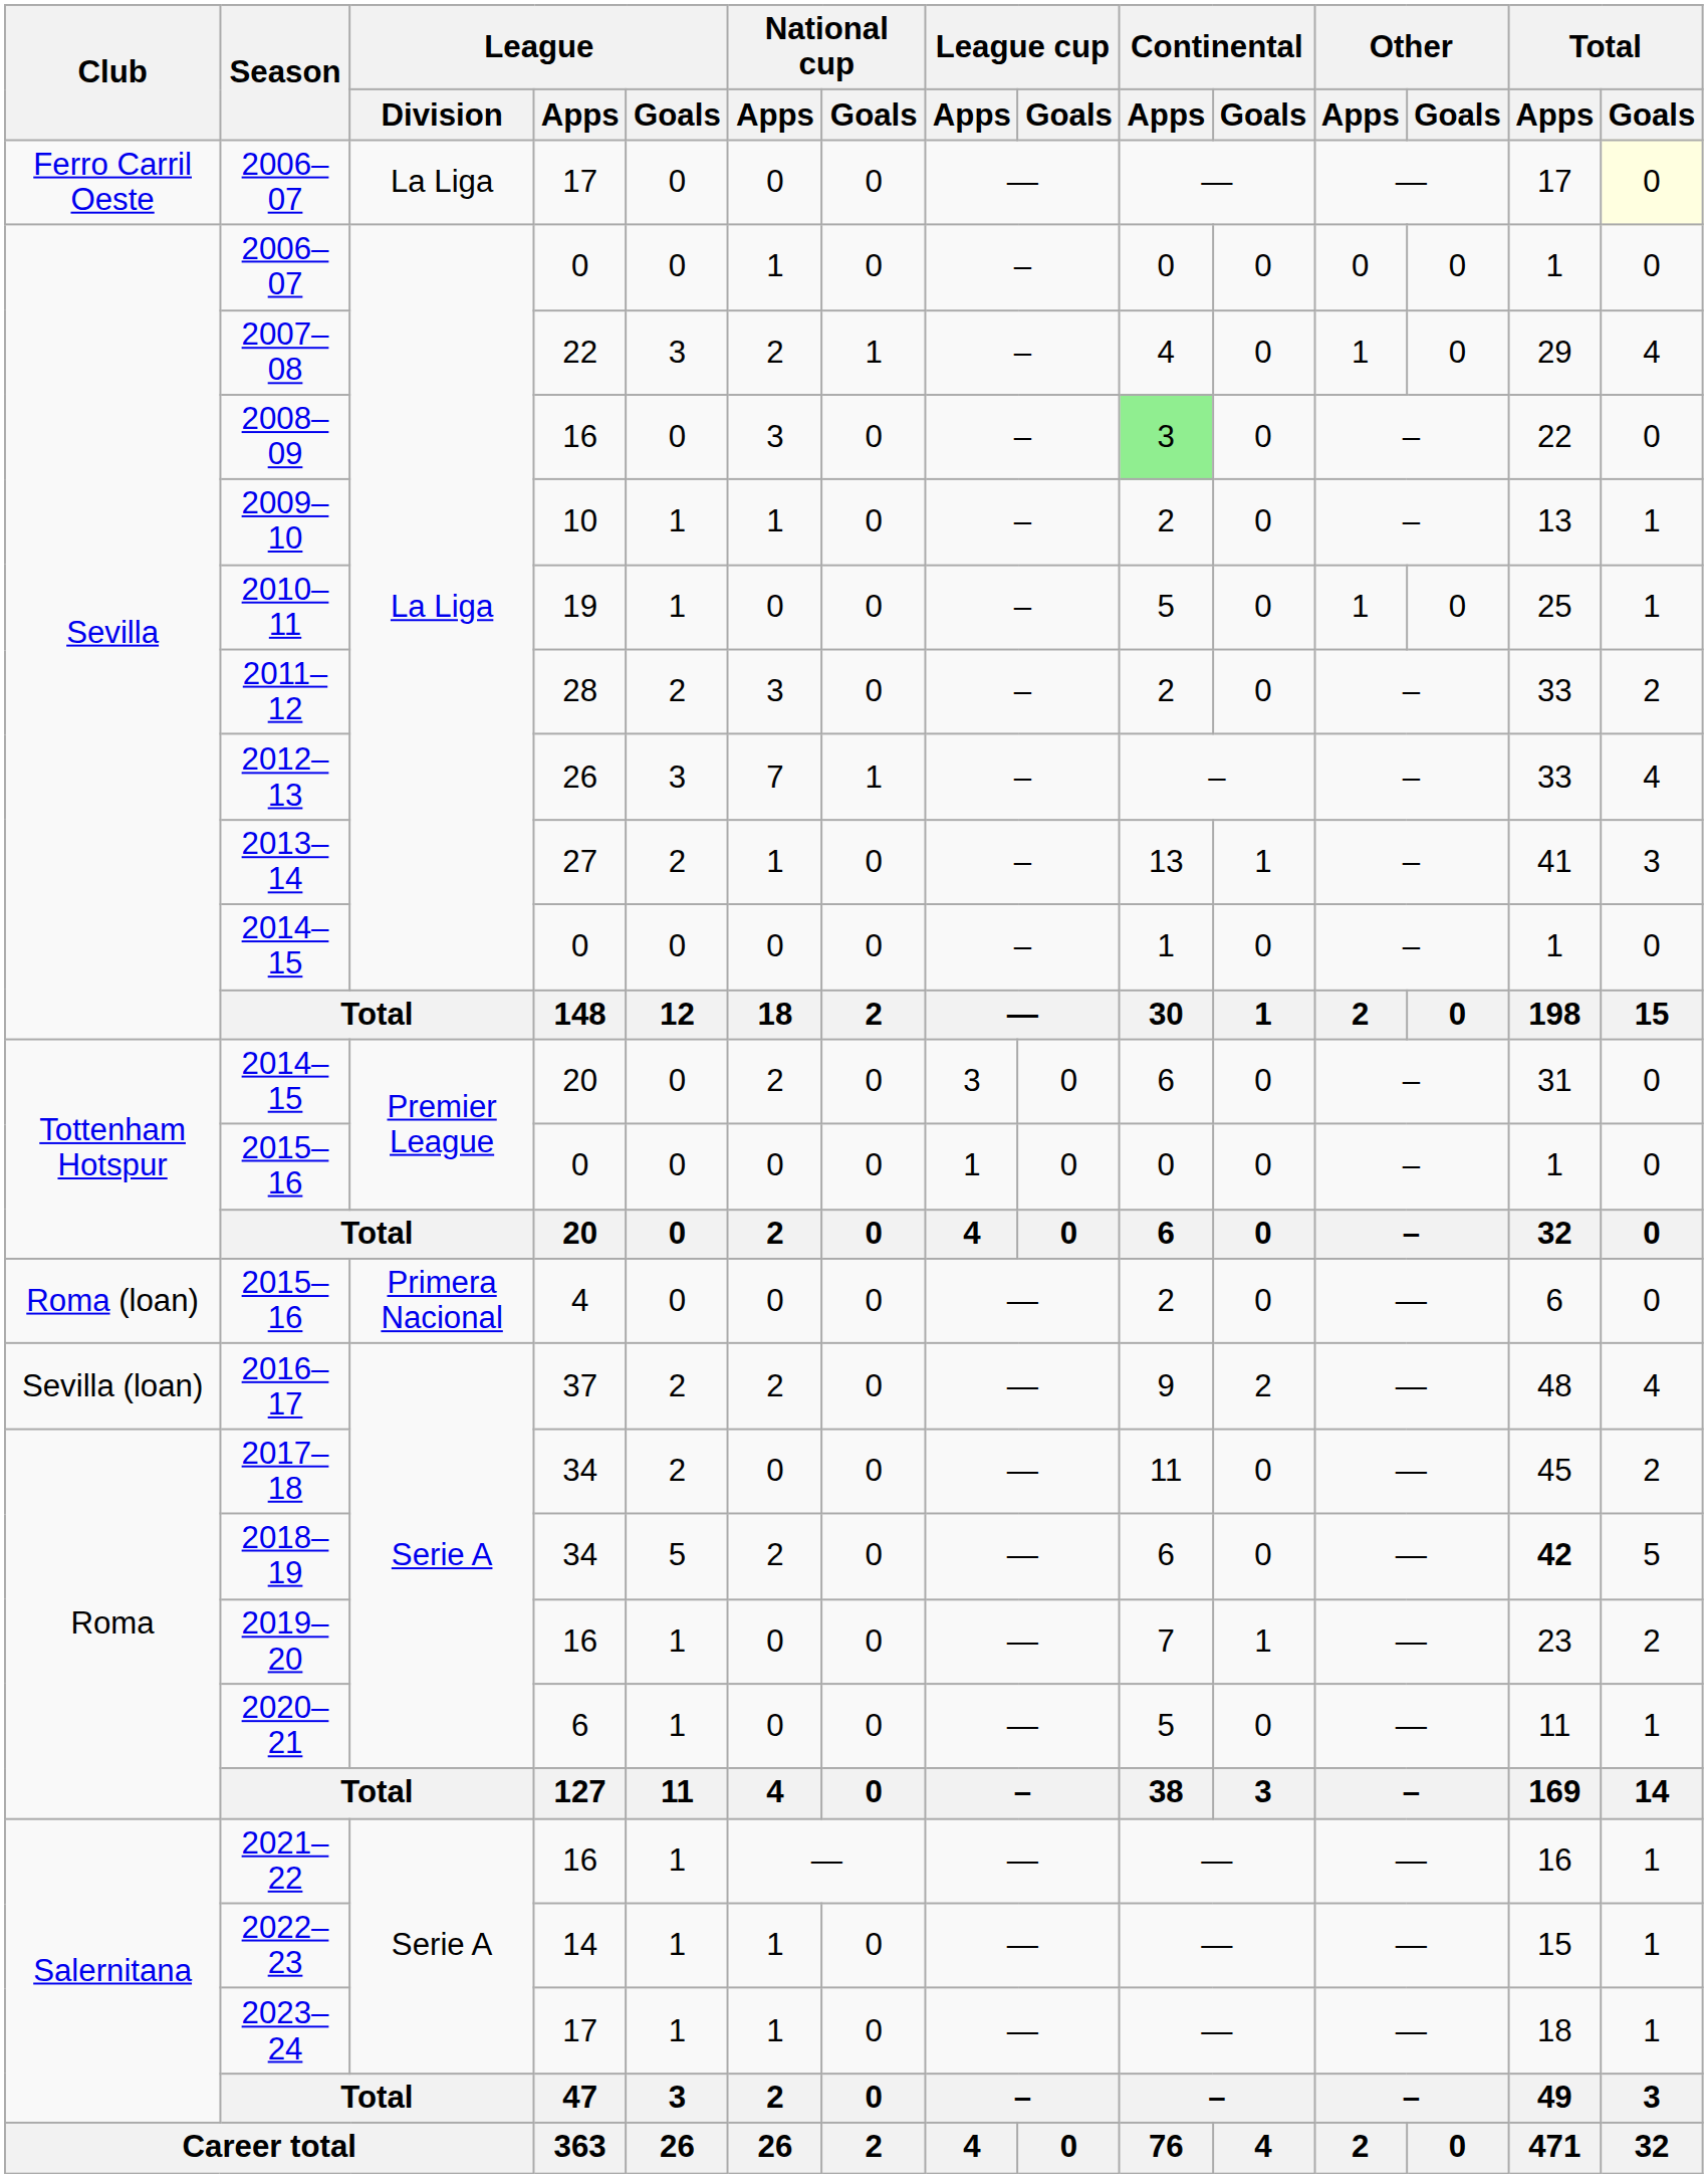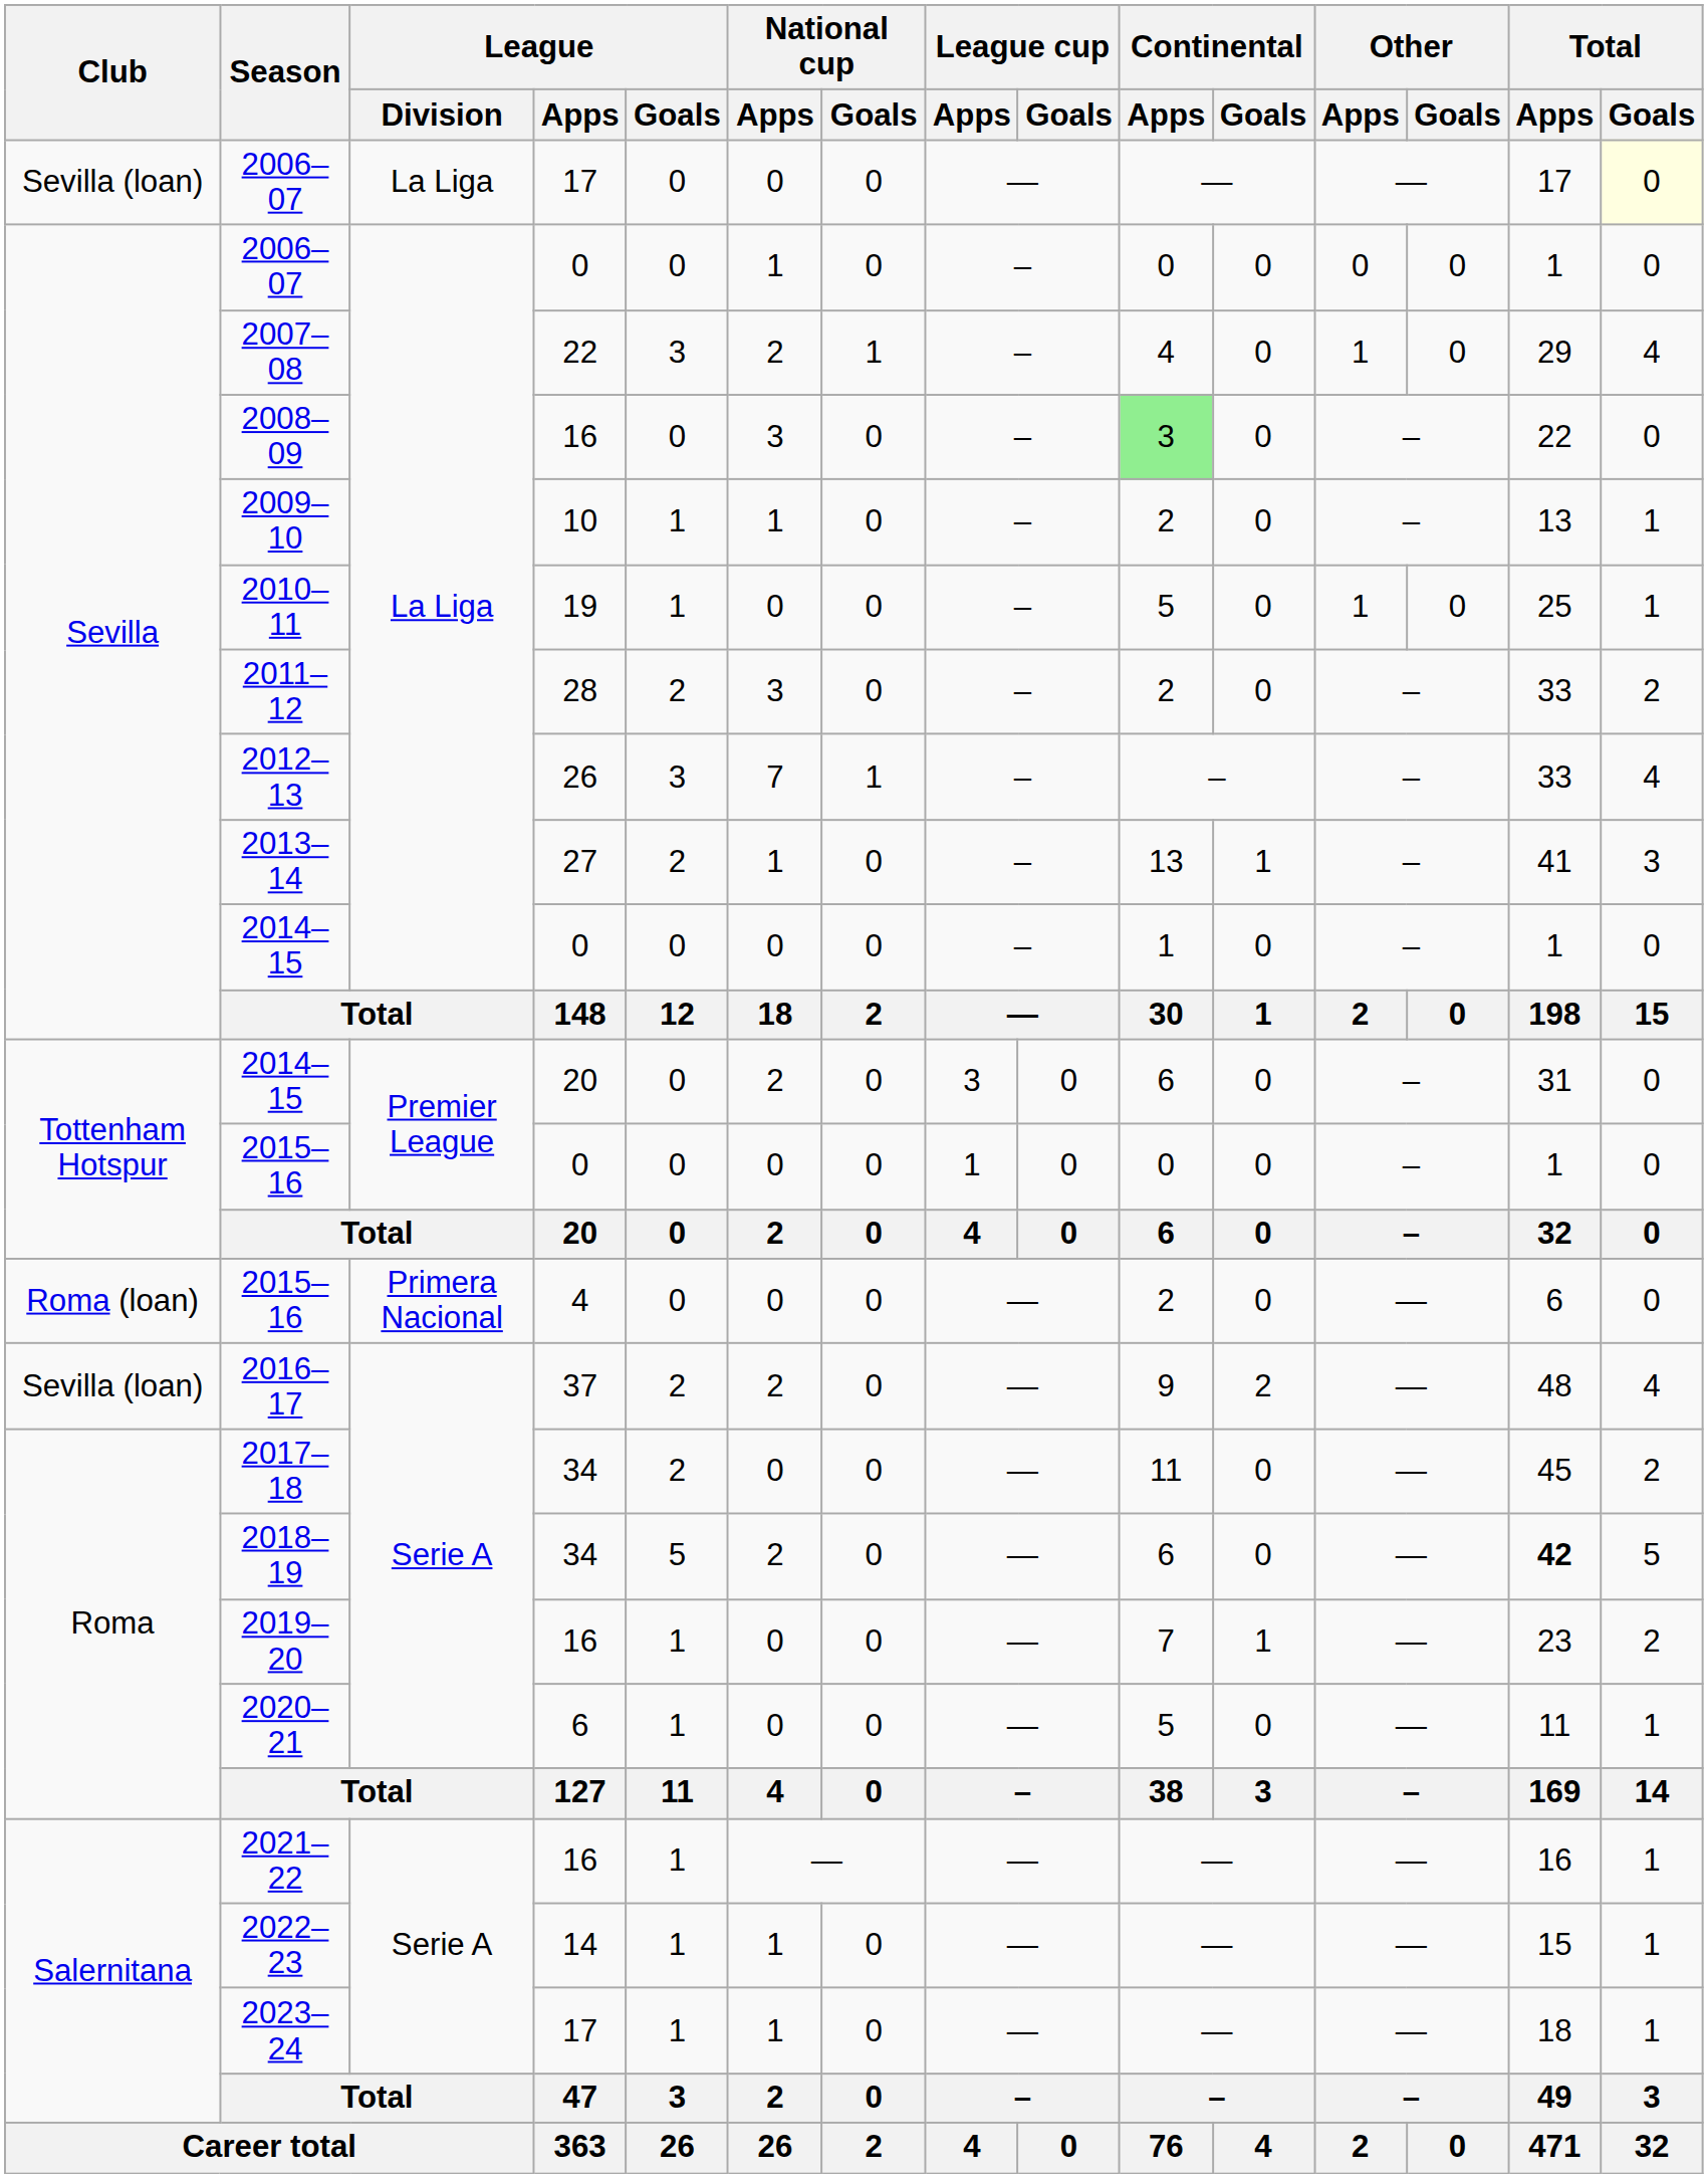 <table class="wikitable" style="text-align:center">
 <tr>
 <th rowspan="2">Club</th>
 <th rowspan="2">Season</th>
 <th colspan="3">League</th>
 <th colspan="2">National cup</th>
 <th colspan="2">League cup</th>
 <th colspan="2">Continental</th>
 <th colspan="2">Other</th>
 <th colspan="2">Total</th>
 </tr>
 <tr>
 <th>Division</th>
 <th>Apps</th>
 <th>Goals</th>
 <th>Apps</th>
 <th>Goals</th>
 <th>Apps</th>
 <th>Goals</th>
 <th>Apps</th>
 <th>Goals</th>
 <th>Apps</th>
 <th>Goals</th>
 <th>Apps</th>
 <th>Goals</th>
 </tr>
 <tr>
-<td><a href='#'>Ferro Carril Oeste</a></td>
+<td>Sevilla (loan)</td>
 <td><a href='#'>2006–07</a></td>
 <td>La Liga</td>
 <td>17</td>
 <td>0</td>
 <td>0</td>
 <td>0</td>
 <td colspan="2">—</td>
 <td colspan="2">—</td>
 <td colspan="2">—</td>
 <td>17</td>
 <td style="background: lightyellow;">0</td>
 </tr>
 <tr>
 <td rowspan="10"><a href='#'>Sevilla</a></td>
 <td><a href='#'>2006–07</a></td>
 <td rowspan="9"><a href='#'>La Liga</a></td>
 <td>0</td>
 <td>0</td>
 <td>1</td>
 <td>0</td>
 <td colspan="2">–</td>
 <td>0</td>
 <td>0</td>
 <td>0</td>
 <td>0</td>
 <td>1</td>
 <td>0</td>
 </tr>
 <tr>
 <td><a href='#'>2007–08</a></td>
 <td>22</td>
 <td>3</td>
 <td>2</td>
 <td>1</td>
 <td colspan="2">–</td>
 <td>4</td>
 <td>0</td>
 <td>1</td>
 <td>0</td>
 <td>29</td>
 <td>4</td>
 </tr>
 <tr>
 <td><a href='#'>2008–09</a></td>
 <td>16</td>
 <td>0</td>
 <td>3</td>
 <td>0</td>
 <td colspan="2">–</td>
 <td style="background: lightgreen;">3</td>
 <td>0</td>
 <td colspan="2">–</td>
 <td>22</td>
 <td>0</td>
 </tr>
 <tr>
 <td><a href='#'>2009–10</a></td>
 <td>10</td>
 <td>1</td>
 <td>1</td>
 <td>0</td>
 <td colspan="2">–</td>
 <td>2</td>
 <td>0</td>
 <td colspan="2">–</td>
 <td>13</td>
 <td>1</td>
 </tr>
 <tr>
 <td><a href='#'>2010–11</a></td>
 <td>19</td>
 <td>1</td>
 <td>0</td>
 <td>0</td>
 <td colspan="2">–</td>
 <td>5</td>
 <td>0</td>
 <td>1</td>
 <td>0</td>
 <td>25</td>
 <td>1</td>
 </tr>
 <tr>
 <td><a href='#'>2011–12</a></td>
 <td>28</td>
 <td>2</td>
 <td>3</td>
 <td>0</td>
 <td colspan="2">–</td>
 <td>2</td>
 <td>0</td>
 <td colspan="2">–</td>
 <td>33</td>
 <td>2</td>
 </tr>
 <tr>
 <td><a href='#'>2012–13</a></td>
 <td>26</td>
 <td>3</td>
 <td>7</td>
 <td>1</td>
 <td colspan="2">–</td>
 <td colspan="2">–</td>
 <td colspan="2">–</td>
 <td>33</td>
 <td>4</td>
 </tr>
 <tr>
 <td><a href='#'>2013–14</a></td>
 <td>27</td>
 <td>2</td>
 <td>1</td>
 <td>0</td>
 <td colspan="2">–</td>
 <td>13</td>
 <td>1</td>
 <td colspan="2">–</td>
 <td>41</td>
 <td>3</td>
 </tr>
 <tr>
 <td><a href='#'>2014–15</a></td>
 <td>0</td>
 <td>0</td>
 <td>0</td>
 <td>0</td>
 <td colspan=2>–</td>
 <td>1</td>
 <td>0</td>
 <td colspan="2">–</td>
 <td>1</td>
 <td>0</td>
 </tr>
 <tr>
 <th colspan="2">Total</th>
 <th>148</th>
 <th>12</th>
 <th>18</th>
 <th>2</th>
 <th colspan="2">—</th>
 <th>30</th>
 <th>1</th>
 <th>2</th>
 <th>0</th>
 <th>198</th>
 <th>15</th>
 </tr>
 <tr>
 <td rowspan="3"><a href='#'>Tottenham Hotspur</a></td>
 <td><a href='#'>2014–15</a></td>
 <td rowspan="2"><a href='#'>Premier League</a></td>
 <td>20</td>
 <td>0</td>
 <td>2</td>
 <td>0</td>
 <td>3</td>
 <td>0</td>
 <td>6</td>
 <td>0</td>
 <td colspan="2">–</td>
 <td>31</td>
 <td>0</td>
 </tr>
 <tr>
 <td><a href='#'>2015–16</a></td>
 <td>0</td>
 <td>0</td>
 <td>0</td>
 <td>0</td>
 <td>1</td>
 <td>0</td>
 <td>0</td>
 <td>0</td>
 <td colspan="2">–</td>
 <td>1</td>
 <td>0</td>
 </tr>
 <tr>
 <th colspan="2">Total</th>
 <th>20</th>
 <th>0</th>
 <th>2</th>
 <th>0</th>
 <th>4</th>
 <th>0</th>
 <th>6</th>
 <th>0</th>
 <th colspan="2">–</th>
 <th>32</th>
 <th>0</th>
 </tr>
 <tr>
 <td><a href='#'>Roma</a> (loan)</td>
 <td><a href='#'>2015–16</a></td>
 <td><a href='#'>Primera Nacional</a></td>
 <td>4</td>
 <td>0</td>
 <td>0</td>
 <td>0</td>
 <td colspan="2">—</td>
 <td>2</td>
 <td>0</td>
 <td colspan="2">—</td>
 <td>6</td>
 <td>0</td>
 </tr>
 <tr>
 <td>Sevilla (loan)</td>
 <td><a href='#'>2016–17</a></td>
 <td rowspan="5"><a href='#'>Serie A</a></td>
 <td>37</td>
 <td>2</td>
 <td>2</td>
 <td>0</td>
 <td colspan="2">—</td>
 <td>9</td>
 <td>2</td>
 <td colspan="2">—</td>
 <td>48</td>
 <td>4</td>
 </tr>
 <tr>
 <td rowspan="5">Roma</td>
 <td><a href='#'>2017–18</a></td>
 <td>34</td>
 <td>2</td>
 <td>0</td>
 <td>0</td>
 <td colspan="2">—</td>
 <td>11</td>
 <td>0</td>
 <td colspan="2">—</td>
 <td>45</td>
 <td>2</td>
 </tr>
 <tr>
 <td><a href='#'>2018–19</a></td>
 <td>34</td>
 <td>5</td>
 <td>2</td>
 <td>0</td>
 <td colspan="2">—</td>
 <td>6</td>
 <td>0</td>
 <td colspan="2">—</td>
 <td><strong>42</strong></td>
 <td>5</td>
 </tr>
 <tr>
 <td><a href='#'>2019–20</a></td>
 <td>16</td>
 <td>1</td>
 <td>0</td>
 <td>0</td>
 <td colspan="2">—</td>
 <td>7</td>
 <td>1</td>
 <td colspan="2">—</td>
 <td>23</td>
 <td>2</td>
 </tr>
 <tr>
 <td><a href='#'>2020–21</a></td>
 <td>6</td>
 <td>1</td>
 <td>0</td>
 <td>0</td>
 <td colspan="2">—</td>
 <td>5</td>
 <td>0</td>
 <td colspan="2">—</td>
 <td>11</td>
 <td>1</td>
 </tr>
 <tr>
 <th colspan="2">Total</th>
 <th>127</th>
 <th>11</th>
 <th>4</th>
 <th>0</th>
 <th colspan="2">–</th>
 <th>38</th>
 <th>3</th>
 <th colspan="2">–</th>
 <th>169</th>
 <th>14</th>
 </tr>
 <tr>
 <td rowspan="4"><a href='#'>Salernitana</a></td>
 <td><a href='#'>2021–22</a></td>
 <td rowspan="3">Serie A</td>
 <td>16</td>
 <td>1</td>
 <td colspan="2">—</td>
 <td colspan="2">—</td>
 <td colspan="2">—</td>
 <td colspan="2">—</td>
 <td>16</td>
 <td>1</td>
 </tr>
 <tr>
 <td><a href='#'>2022–23</a></td>
 <td>14</td>
 <td>1</td>
 <td>1</td>
 <td>0</td>
 <td colspan="2">—</td>
 <td colspan="2">—</td>
 <td colspan="2">—</td>
 <td>15</td>
 <td>1</td>
 </tr>
 <tr>
 <td><a href='#'>2023–24</a></td>
 <td>17</td>
 <td>1</td>
 <td>1</td>
 <td>0</td>
 <td colspan="2">—</td>
 <td colspan="2">—</td>
 <td colspan="2">—</td>
 <td>18</td>
 <td>1</td>
 </tr>
 <tr>
 <th colspan="2">Total</th>
 <th>47</th>
 <th>3</th>
 <th>2</th>
 <th>0</th>
 <th colspan="2">–</th>
 <th colspan="2">–</th>
 <th colspan="2">–</th>
 <th>49</th>
 <th>3</th>
 </tr>
 <tr>
 <th colspan="3">Career total</th>
 <th>363</th>
 <th>26</th>
 <th>26</th>
 <th>2</th>
 <th>4</th>
 <th>0</th>
 <th>76</th>
 <th>4</th>
 <th>2</th>
 <th>0</th>
 <th>471</th>
 <th>32</th>
 </tr>
 </table>
